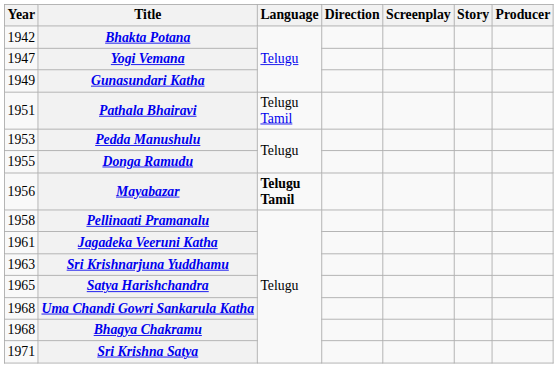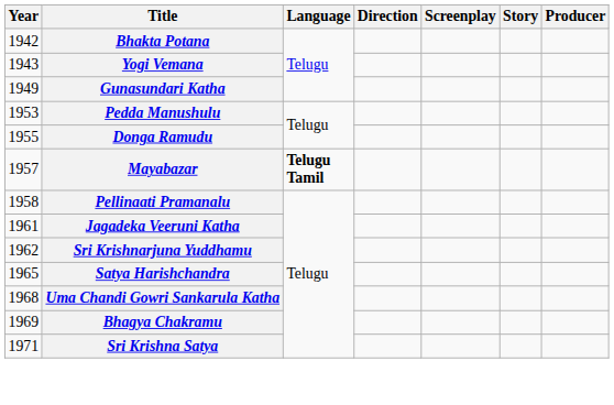 <table class="wikitable sortable plainrowheaders">
 <tr>
 <th scope="col">Year</th>
 <th scope="col">Title</th>
 <th scope="col">Language</th>
 <th scope="col">Direction</th>
 <th scope="col">Screenplay</th>
 <th scope="col">Story</th>
 <th scope="col">Producer</th>
 </tr>
 <tr>
 <td>1942</td>
 <th scope="row"><em><a href='#'>Bhakta Potana</a></em></th>
 <td rowspan=3><a href='#'>Telugu</a></td>
 <td></td>
 <td></td>
 <td></td>
 <td></td>
 </tr>
 <tr>
-<td>1947</td>
+<td>1943</td>
 <th scope="row"><em><a href='#'>Yogi Vemana</a></em></th>
 <td></td>
 <td></td>
 <td></td>
 <td></td>
 </tr>
 <tr>
 <td>1949</td>
 <th scope="row"><em><a href='#'>Gunasundari Katha</a></em></th>
-<td></td>
-<td></td>
-<td></td>
-<td></td>
-</tr>
-<tr>
-<td>1951</td>
-<th scope="row"><em><a href='#'>Pathala Bhairavi</a></em></th>
-<td>Telugu<br><a href='#'>Tamil</a></td>
 <td></td>
 <td></td>
 <td></td>
 <td></td>
 </tr>
 <tr>
 <td>1953</td>
 <th scope="row"><em><a href='#'>Pedda Manushulu</a></em></th>
 <td rowspan=2>Telugu</td>
 <td></td>
 <td></td>
 <td></td>
 <td></td>
 </tr>
 <tr>
 <td>1955</td>
 <th scope="row"><a href='#'><em>Donga Ramudu</em></a></th>
 <td></td>
 <td></td>
 <td></td>
 <td></td>
 </tr>
 <tr>
-<td>1956</td>
+<td>1957</td>
 <th scope="row"><em><a href='#'>Mayabazar</a></em></th>
 <td><strong>Telugu<br>Tamil</strong></td>
 <td></td>
 <td></td>
 <td></td>
 <td></td>
 </tr>
 <tr>
 <td>1958</td>
 <th scope="row"><em><a href='#'>Pellinaati Pramanalu</a></em></th>
 <td rowspan="7">Telugu</td>
 <td></td>
 <td></td>
 <td></td>
 <td></td>
 </tr>
 <tr>
 <td>1961</td>
 <th scope="row"><em><a href='#'>Jagadeka Veeruni Katha</a></em></th>
 <td></td>
 <td></td>
 <td></td>
 <td></td>
 </tr>
 <tr>
-<td>1963</td>
+<td>1962</td>
 <th scope="row"><em><a href='#'>Sri Krishnarjuna Yuddhamu</a></em></th>
 <td></td>
 <td></td>
 <td></td>
 <td></td>
 </tr>
 <tr>
 <td>1965</td>
 <th scope="row"><a href='#'><em>Satya Harishchandra</em></a></th>
 <td></td>
 <td></td>
 <td></td>
 <td></td>
 </tr>
 <tr>
 <td>1968</td>
 <th scope="row"><em><a href='#'>Uma Chandi Gowri Sankarula Katha</a></em></th>
 <td></td>
 <td></td>
 <td></td>
 <td></td>
 </tr>
 <tr>
-<td>1968</td>
+<td>1969</td>
 <th scope="row"><em><a href='#'>Bhagya Chakramu</a></em></th>
 <td></td>
 <td></td>
 <td></td>
 <td></td>
 </tr>
 <tr>
 <td>1971</td>
 <th scope="row"><em><a href='#'>Sri Krishna Satya</a></em></th>
 <td></td>
 <td></td>
 <td></td>
 <td></td>
 </tr>
 </table>
